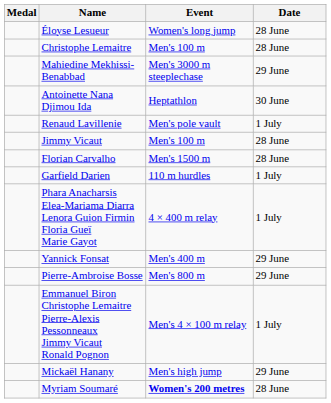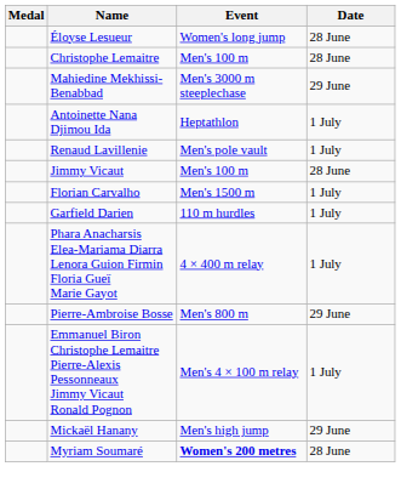 <table class="wikitable sortable" style="font-size:100%">
 <tr>
 <th>Medal</th>
 <th width=150>Name</th>
 <th width=150>Event</th>
 <th width=100>Date</th>
 </tr>
 <tr>
 <td></td>
 <td><a href='#'>Éloyse Lesueur</a></td>
 <td><a href='#'>Women's long jump</a></td>
 <td>28 June</td>
 </tr>
 <tr>
 <td></td>
 <td><a href='#'>Christophe Lemaitre</a></td>
 <td><a href='#'>Men's 100 m</a></td>
 <td>28 June</td>
 </tr>
 <tr>
 <td></td>
 <td><a href='#'>Mahiedine Mekhissi-Benabbad</a></td>
 <td><a href='#'>Men's 3000 m steeplechase</a></td>
 <td>29 June</td>
 </tr>
 <tr>
 <td></td>
 <td><a href='#'>Antoinette Nana Djimou Ida</a></td>
 <td><a href='#'>Heptathlon</a></td>
-<td>30 June</td>
+<td>1 July</td>
 </tr>
 <tr>
 <td></td>
 <td><a href='#'>Renaud Lavillenie</a></td>
 <td><a href='#'>Men's pole vault</a></td>
 <td>1 July</td>
 </tr>
 <tr>
 <td></td>
 <td><a href='#'>Jimmy Vicaut</a></td>
 <td><a href='#'>Men's 100 m</a></td>
 <td>28 June</td>
 </tr>
 <tr>
 <td></td>
 <td><a href='#'>Florian Carvalho</a></td>
 <td><a href='#'>Men's 1500 m</a></td>
-<td>28 June</td>
+<td>1 July</td>
 </tr>
 <tr>
 <td></td>
 <td><a href='#'>Garfield Darien</a></td>
 <td><a href='#'>110 m hurdles</a></td>
 <td>1 July</td>
 </tr>
 <tr>
 <td></td>
 <td><a href='#'>Phara Anacharsis</a><br><a href='#'>Elea-Mariama Diarra</a><br><a href='#'>Lenora Guion Firmin</a><br><a href='#'>Floria Gueï</a><br><a href='#'>Marie Gayot</a></td>
 <td><a href='#'>4 × 400 m relay</a></td>
 <td>1 July</td>
-</tr>
-<tr>
-<td></td>
-<td><a href='#'>Yannick Fonsat</a></td>
-<td><a href='#'>Men's 400 m</a></td>
-<td>29 June</td>
 </tr>
 <tr>
 <td></td>
 <td><a href='#'>Pierre-Ambroise Bosse</a></td>
 <td><a href='#'>Men's 800 m</a></td>
 <td>29 June</td>
 </tr>
 <tr>
 <td></td>
 <td><a href='#'>Emmanuel Biron</a><br><a href='#'>Christophe Lemaitre</a><br><a href='#'>Pierre-Alexis Pessonneaux</a><br><a href='#'>Jimmy Vicaut</a><br><a href='#'>Ronald Pognon</a></td>
 <td><a href='#'>Men's 4 × 100 m relay</a></td>
 <td>1 July</td>
 </tr>
 <tr>
 <td></td>
 <td><a href='#'>Mickaël Hanany</a></td>
 <td><a href='#'>Men's high jump</a></td>
 <td>29 June</td>
 </tr>
 <tr>
 <td></td>
 <td><a href='#'>Myriam Soumaré</a></td>
 <td><strong><a href='#'>Women's 200 metres</a></strong></td>
 <td>28 June</td>
 </tr>
 </table>
